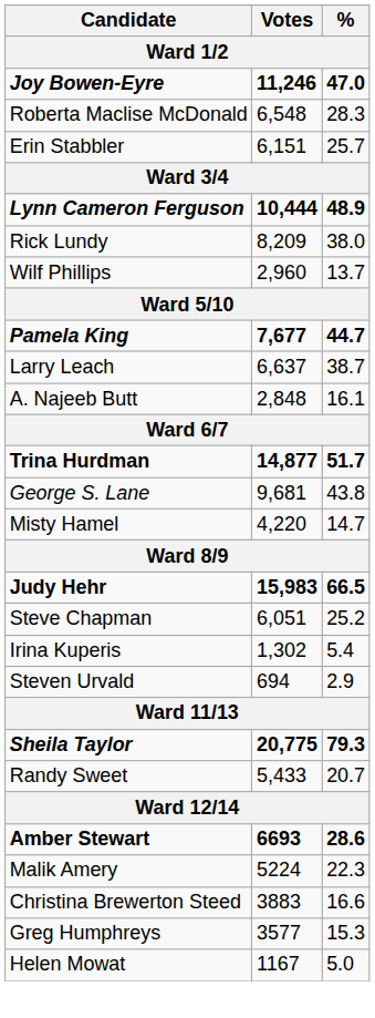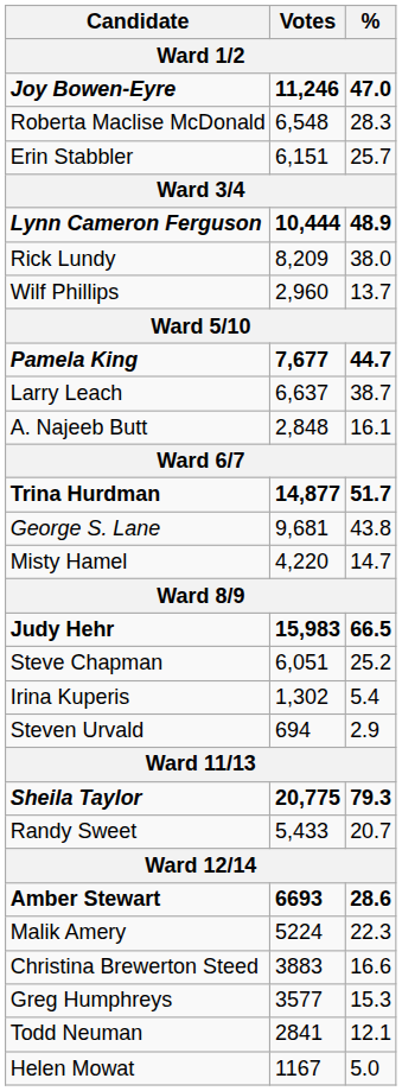 <table class="wikitable">
 <tr>
 <th>Candidate</th>
 <th>Votes</th>
 <th>%</th>
 </tr>
 <tr>
 <th colspan=3>Ward 1/2</th>
 </tr>
 <tr>
 <td><strong><em>Joy Bowen-Eyre</em></strong></td>
 <td><strong>11,246</strong></td>
 <td><strong>47.0</strong></td>
 </tr>
 <tr>
 <td>Roberta Maclise McDonald</td>
 <td>6,548</td>
 <td>28.3</td>
 </tr>
 <tr>
 <td>Erin Stabbler</td>
 <td>6,151</td>
 <td>25.7</td>
 </tr>
 <tr>
 <th colspan=3>Ward 3/4</th>
 </tr>
 <tr>
 <td><strong><em>Lynn Cameron Ferguson</em></strong></td>
 <td><strong>10,444</strong></td>
 <td><strong>48.9</strong></td>
 </tr>
 <tr>
 <td>Rick Lundy</td>
 <td>8,209</td>
 <td>38.0</td>
 </tr>
 <tr>
 <td>Wilf Phillips</td>
 <td>2,960</td>
 <td>13.7</td>
 </tr>
 <tr>
 <th colspan=3>Ward 5/10</th>
 </tr>
 <tr>
 <td><strong><em>Pamela King</em></strong></td>
 <td><strong>7,677</strong></td>
 <td><strong>44.7</strong></td>
 </tr>
 <tr>
 <td>Larry Leach</td>
 <td>6,637</td>
 <td>38.7</td>
 </tr>
 <tr>
 <td>A. Najeeb Butt</td>
 <td>2,848</td>
 <td>16.1</td>
 </tr>
 <tr>
 <th colspan=3>Ward 6/7</th>
 </tr>
 <tr>
 <td><strong>Trina Hurdman</strong></td>
 <td><strong>14,877</strong></td>
 <td><strong>51.7</strong></td>
 </tr>
 <tr>
 <td><em>George S. Lane</em></td>
 <td>9,681</td>
 <td>43.8</td>
 </tr>
 <tr>
 <td>Misty Hamel</td>
 <td>4,220</td>
 <td>14.7</td>
 </tr>
 <tr>
 <th colspan=3>Ward 8/9</th>
 </tr>
 <tr>
 <td><strong>Judy Hehr</strong></td>
 <td><strong>15,983</strong></td>
 <td><strong>66.5</strong></td>
 </tr>
 <tr>
 <td>Steve Chapman</td>
 <td>6,051</td>
 <td>25.2</td>
 </tr>
 <tr>
 <td>Irina Kuperis</td>
 <td>1,302</td>
 <td>5.4</td>
 </tr>
 <tr>
 <td>Steven Urvald</td>
 <td>694</td>
 <td>2.9</td>
 </tr>
 <tr>
 <th colspan=3>Ward 11/13</th>
 </tr>
 <tr>
 <td><strong><em>Sheila Taylor</em></strong></td>
 <td><strong>20,775</strong></td>
 <td><strong>79.3</strong></td>
 </tr>
 <tr>
 <td>Randy Sweet</td>
 <td>5,433</td>
 <td>20.7</td>
 </tr>
 <tr>
 <th colspan=3>Ward 12/14</th>
 </tr>
 <tr>
 <td><strong>Amber Stewart</strong></td>
 <td><strong>6693</strong></td>
 <td><strong>28.6</strong></td>
 </tr>
 <tr>
 <td>Malik Amery</td>
 <td>5224</td>
 <td>22.3</td>
 </tr>
 <tr>
 <td>Christina Brewerton Steed</td>
 <td>3883</td>
 <td>16.6</td>
 </tr>
 <tr>
 <td>Greg Humphreys</td>
 <td>3577</td>
 <td>15.3</td>
 </tr>
 <tr>
+<td>Todd Neuman</td>
+<td>2841</td>
+<td>12.1</td>
+</tr>
+<tr>
 <td>Helen Mowat</td>
 <td>1167</td>
 <td>5.0</td>
 </tr>
 </table>
